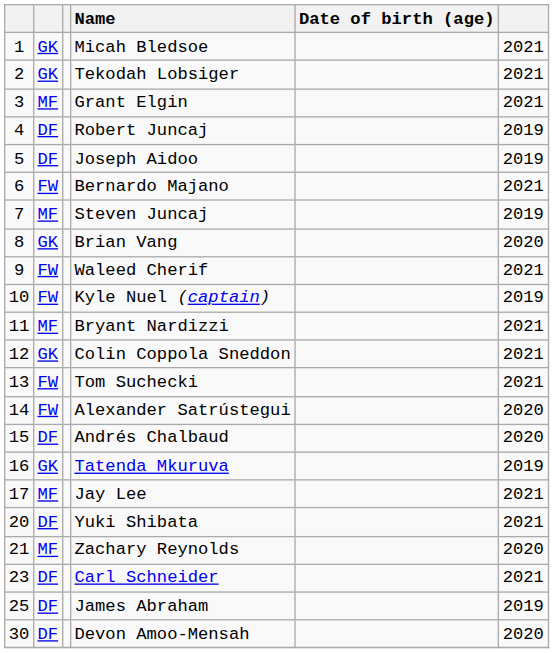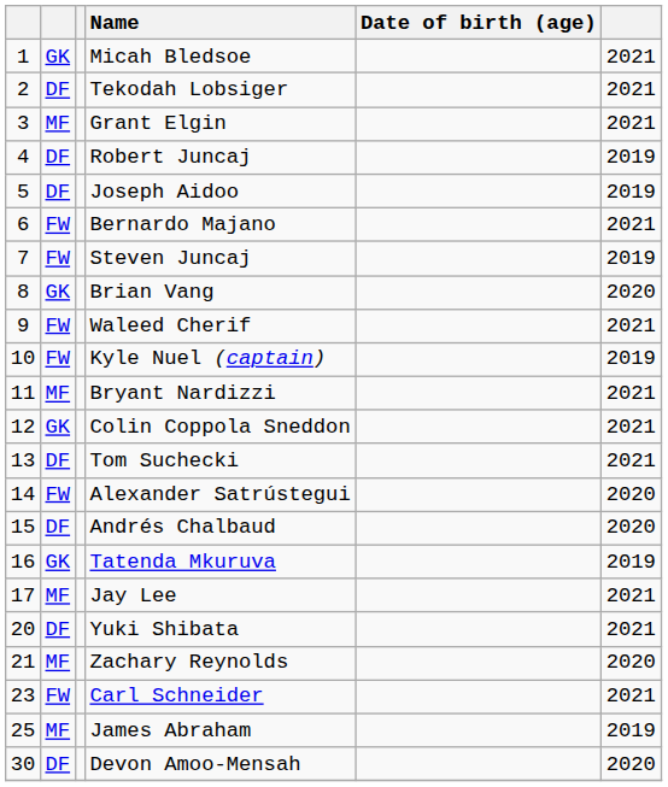 <table class="wikitable sortable" style="text-align:center;">
 <tr>
 <th></th>
 <th></th>
 <th></th>
 <th style="text-align:left;">Name</th>
 <th style="text-align:left;">Date of birth (age)</th>
 <th></th>
 </tr>
 <tr>
 <td>1</td>
 <td><a href='#'>GK</a></td>
 <td></td>
 <td data-sort-value="Bledsoe, Micah" style="text-align:left;">Micah Bledsoe</td>
 <td style="text-align:left;"></td>
 <td>2021</td>
 </tr>
 <tr>
 <td>2</td>
-<td><a href='#'>GK</a></td>
+<td><a href='#'>DF</a></td>
 <td></td>
 <td data-sort-value="Lobsiger, Tekodah" style="text-align:left;">Tekodah Lobsiger</td>
 <td style="text-align:left;"></td>
 <td>2021</td>
 </tr>
 <tr>
 <td>3</td>
 <td><a href='#'>MF</a></td>
 <td></td>
 <td data-sort-value="Elgin, Grant" style="text-align:left;">Grant Elgin</td>
 <td style="text-align:left;"></td>
 <td>2021</td>
 </tr>
 <tr>
 <td>4</td>
 <td><a href='#'>DF</a></td>
 <td></td>
 <td data-sort-value="Juncaj, Robert" style="text-align:left;">Robert Juncaj</td>
 <td style="text-align:left;"></td>
 <td>2019</td>
 </tr>
 <tr>
 <td>5</td>
 <td><a href='#'>DF</a></td>
 <td></td>
 <td data-sort-value="Aidoo, Joseph" style="text-align:left;">Joseph Aidoo</td>
 <td style="text-align:left;"></td>
 <td>2019</td>
 </tr>
 <tr>
 <td>6</td>
 <td><a href='#'>FW</a></td>
 <td></td>
 <td data-sort-value="Majano, Bernardo" style="text-align:left;">Bernardo Majano</td>
 <td style="text-align:left;"></td>
 <td>2021</td>
 </tr>
 <tr>
 <td>7</td>
-<td><a href='#'>MF</a></td>
+<td><a href='#'>FW</a></td>
 <td></td>
 <td data-sort-value="Juncaj, Steven" style="text-align:left;">Steven Juncaj</td>
 <td style="text-align:left;"></td>
 <td>2019</td>
 </tr>
 <tr>
 <td>8</td>
 <td><a href='#'>GK</a></td>
 <td></td>
 <td data-sort-value="Vang, Brian" style="text-align:left;">Brian Vang</td>
 <td style="text-align:left;"></td>
 <td>2020</td>
 </tr>
 <tr>
 <td>9</td>
 <td><a href='#'>FW</a></td>
 <td></td>
 <td data-sort-value="Nuel, Kyle" style="text-align:left;">Waleed Cherif</td>
 <td style="text-align:left;"></td>
 <td>2021</td>
 </tr>
 <tr>
 <td>10</td>
 <td><a href='#'>FW</a></td>
 <td></td>
 <td data-sort-value="Nuel, Kyle" style="text-align:left;">Kyle Nuel <em>(<a href='#'>captain</a>)</em></td>
 <td style="text-align:left;"></td>
 <td>2019</td>
 </tr>
 <tr>
 <td>11</td>
 <td><a href='#'>MF</a></td>
 <td></td>
 <td data-sort-value="Nardizzi, Bryant" style="text-align:left;">Bryant Nardizzi</td>
 <td style="text-align:left;"></td>
 <td>2021</td>
 </tr>
 <tr>
 <td>12</td>
 <td><a href='#'>GK</a></td>
 <td></td>
 <td data-sort-value="Coppola Sneddon, Colin" style="text-align:left;">Colin Coppola Sneddon</td>
 <td style="text-align:left;"></td>
 <td>2021</td>
 </tr>
 <tr>
 <td>13</td>
-<td><a href='#'>FW</a></td>
+<td><a href='#'>DF</a></td>
 <td></td>
 <td data-sort-value="Suchecki, Tom" style="text-align:left;">Tom Suchecki</td>
 <td style="text-align:left;"></td>
 <td>2021</td>
 </tr>
 <tr>
 <td>14</td>
 <td><a href='#'>FW</a></td>
 <td></td>
 <td data-sort-value="Satrústegui, Alexander" style="text-align:left;">Alexander Satrústegui</td>
 <td style="text-align:left;"></td>
 <td>2020</td>
 </tr>
 <tr>
 <td>15</td>
 <td><a href='#'>DF</a></td>
 <td></td>
 <td data-sort-value="Chalbaud, Andrés" style="text-align:left;">Andrés Chalbaud</td>
 <td style="text-align:left;"></td>
 <td>2020</td>
 </tr>
 <tr>
 <td>16</td>
 <td><a href='#'>GK</a></td>
 <td></td>
 <td data-sort-value="Mkuruva, Tatenda" style="text-align:left;"><a href='#'>Tatenda Mkuruva</a></td>
 <td style="text-align:left;"></td>
 <td>2019</td>
 </tr>
 <tr>
 <td>17</td>
 <td><a href='#'>MF</a></td>
 <td></td>
 <td data-sort-value="Lee, Jay" style="text-align:left;">Jay Lee</td>
 <td style="text-align:left;"></td>
 <td>2021</td>
 </tr>
 <tr>
 <td>20</td>
 <td><a href='#'>DF</a></td>
 <td></td>
 <td data-sort-value="Shibata, Yuki" style="text-align:left;">Yuki Shibata</td>
 <td style="text-align:left;"></td>
 <td>2021</td>
 </tr>
 <tr>
 <td>21</td>
 <td><a href='#'>MF</a></td>
 <td></td>
 <td data-sort-value="Reynolds, Zachary" style="text-align:left;">Zachary Reynolds</td>
 <td style="text-align:left;"></td>
 <td>2020</td>
 </tr>
 <tr>
 <td>23</td>
-<td><a href='#'>DF</a></td>
+<td><a href='#'>FW</a></td>
 <td></td>
 <td data-sort-value="Abraham, James" style="text-align:left;"><a href='#'>Carl Schneider</a></td>
 <td style="text-align:left;"></td>
 <td>2021</td>
 </tr>
 <tr>
 <td>25</td>
-<td><a href='#'>DF</a></td>
+<td><a href='#'>MF</a></td>
 <td></td>
 <td data-sort-value="Abraham, James" style="text-align:left;">James Abraham</td>
 <td style="text-align:left;"></td>
 <td>2019</td>
 </tr>
 <tr>
 <td>30</td>
 <td><a href='#'>DF</a></td>
 <td></td>
 <td data-sort-value="Amoo-Mensah, Devon" style="text-align:left;">Devon Amoo-Mensah</td>
 <td style="text-align:left;"></td>
 <td>2020</td>
 </tr>
 <tr>
 </tr>
 </table>
